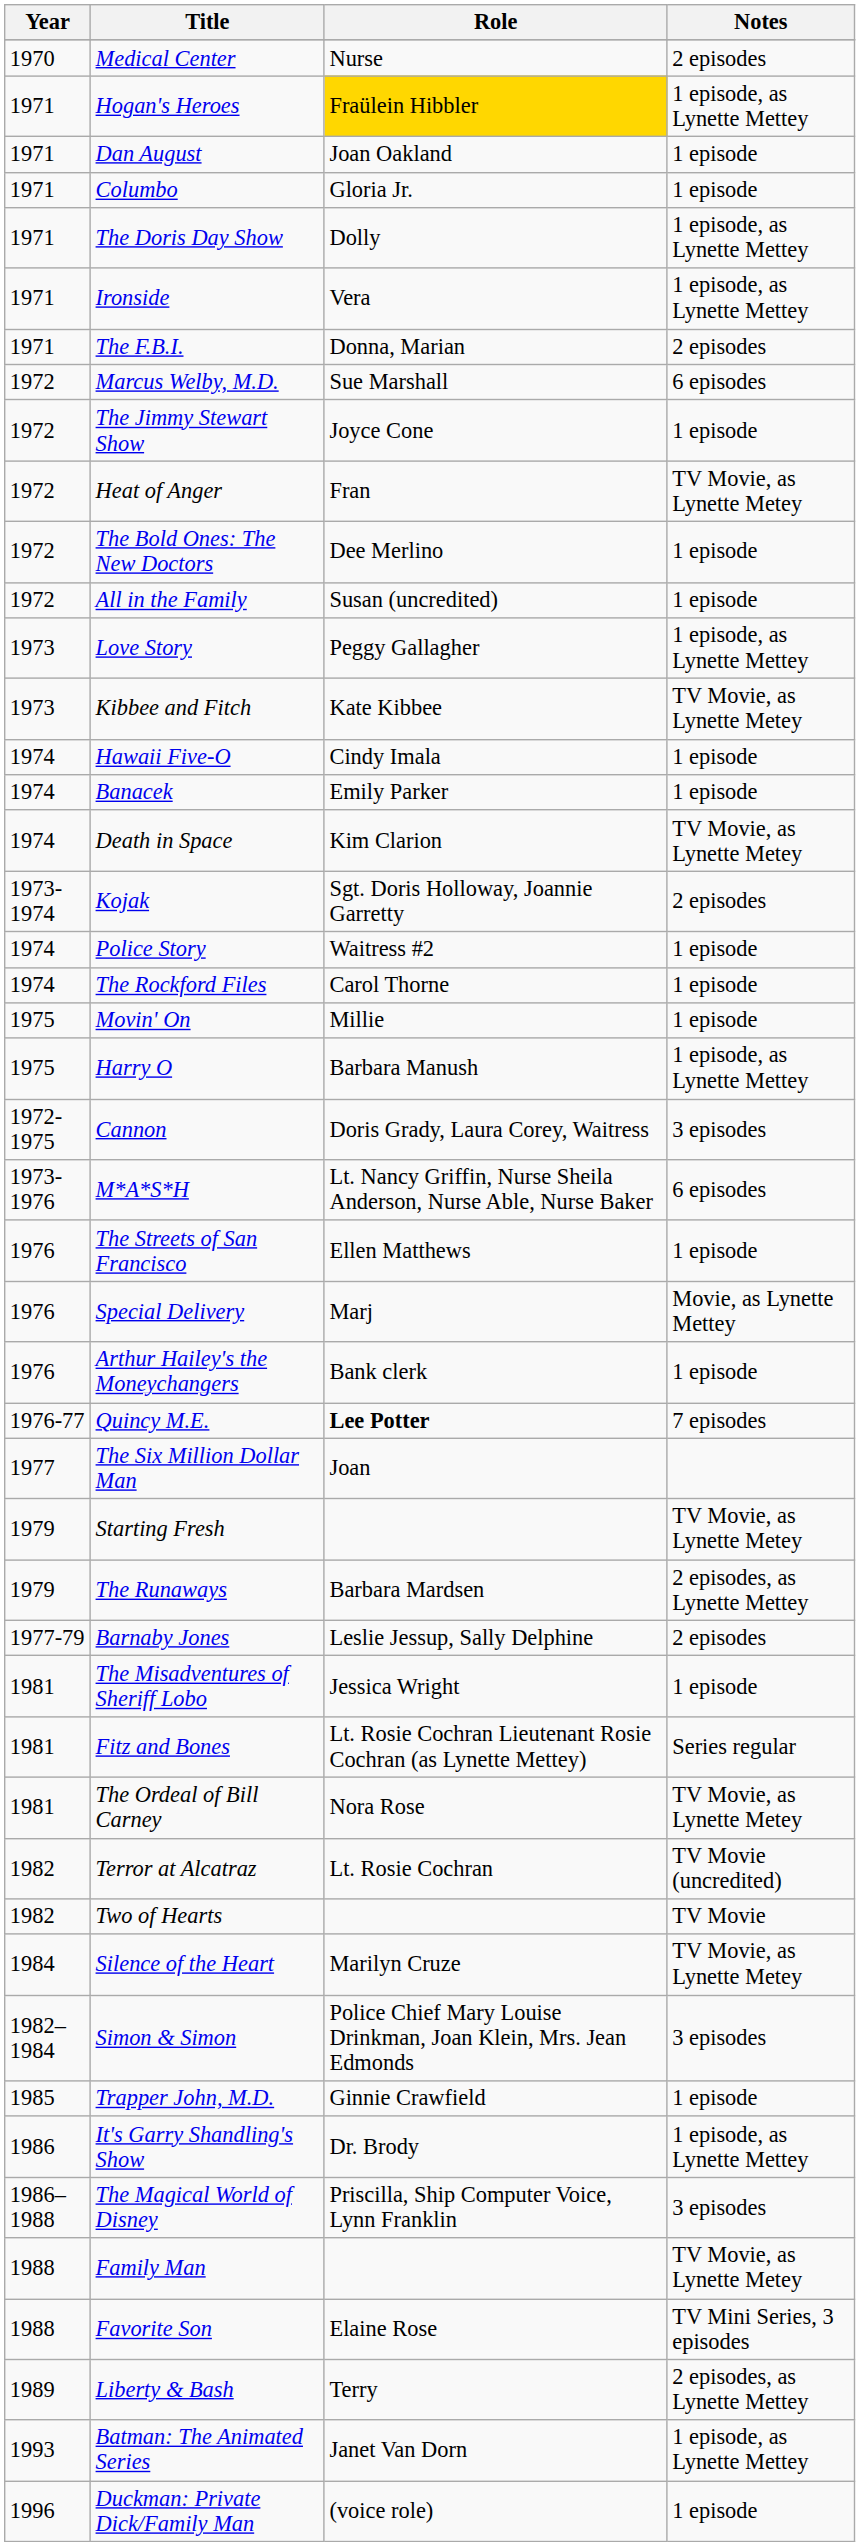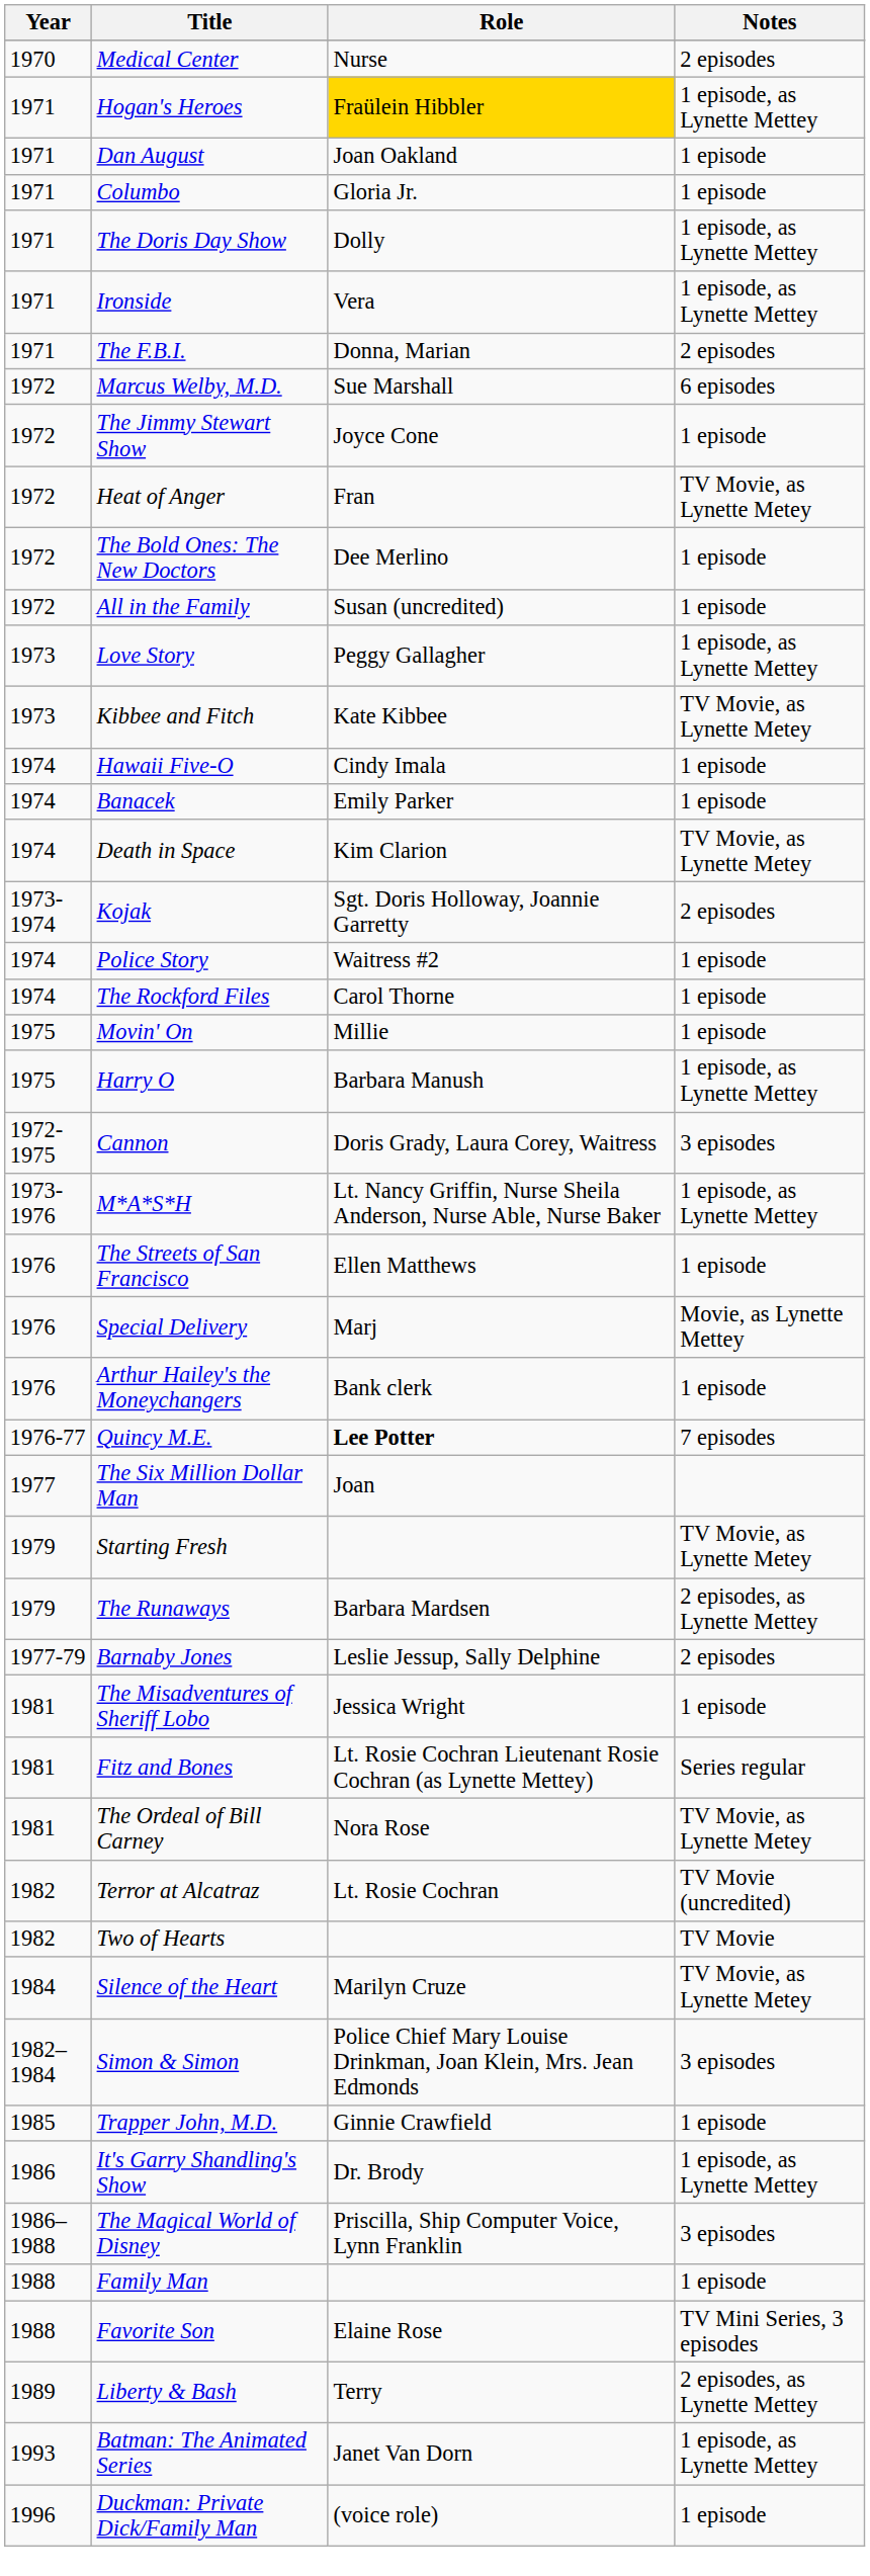 <table class="wikitable">
 <tr>
 <th>Year</th>
 <th>Title</th>
 <th>Role</th>
 <th>Notes</th>
 </tr>
 <tr>
 </tr>
 <tr>
 <td>1970</td>
 <td><em><a href='#'>Medical Center</a></em></td>
 <td>Nurse</td>
 <td>2 episodes</td>
 </tr>
 <tr>
 <td>1971</td>
 <td><em><a href='#'>Hogan's Heroes</a></em></td>
 <td style="background: gold;">Fraülein Hibbler</td>
 <td>1 episode, as Lynette Mettey</td>
 </tr>
 <tr>
 <td>1971</td>
 <td><em><a href='#'>Dan August</a></em></td>
 <td>Joan Oakland</td>
 <td>1 episode</td>
 </tr>
 <tr>
 <td>1971</td>
 <td><em><a href='#'>Columbo</a></em></td>
 <td>Gloria Jr.</td>
 <td>1 episode</td>
 </tr>
 <tr>
 <td>1971</td>
 <td><em><a href='#'>The Doris Day Show</a></em></td>
 <td>Dolly</td>
 <td>1 episode, as Lynette Mettey</td>
 </tr>
 <tr>
 <td>1971</td>
 <td><em><a href='#'>Ironside</a></em></td>
 <td>Vera</td>
 <td>1 episode, as Lynette Mettey</td>
 </tr>
 <tr>
 <td>1971</td>
 <td><em><a href='#'>The F.B.I.</a></em></td>
 <td>Donna, Marian</td>
 <td>2 episodes</td>
 </tr>
 <tr>
 <td>1972</td>
 <td><em><a href='#'>Marcus Welby, M.D.</a></em></td>
 <td>Sue Marshall</td>
 <td>6 episodes</td>
 </tr>
 <tr>
 <td>1972</td>
 <td><em><a href='#'>The Jimmy Stewart Show</a></em></td>
 <td>Joyce Cone</td>
 <td>1 episode</td>
 </tr>
 <tr>
 <td>1972</td>
 <td><em>Heat of Anger</em></td>
 <td>Fran</td>
 <td>TV Movie, as Lynette Metey</td>
 </tr>
 <tr>
 <td>1972</td>
 <td><em><a href='#'>The Bold Ones: The New Doctors</a></em></td>
 <td>Dee Merlino</td>
 <td>1 episode</td>
 </tr>
 <tr>
 <td>1972</td>
 <td><em><a href='#'>All in the Family</a></em></td>
 <td>Susan (uncredited)</td>
 <td>1 episode</td>
 </tr>
 <tr>
 <td>1973</td>
 <td><em><a href='#'>Love Story</a></em></td>
 <td>Peggy Gallagher</td>
 <td>1 episode, as Lynette Mettey</td>
 </tr>
 <tr>
 <td>1973</td>
 <td><em>Kibbee and Fitch</em></td>
 <td>Kate Kibbee</td>
 <td>TV Movie, as Lynette Metey</td>
 </tr>
 <tr>
 <td>1974</td>
 <td><em><a href='#'>Hawaii Five-O</a></em></td>
 <td>Cindy Imala</td>
 <td>1 episode</td>
 </tr>
 <tr>
 <td>1974</td>
 <td><em><a href='#'>Banacek</a></em></td>
 <td>Emily Parker</td>
 <td>1 episode</td>
 </tr>
 <tr>
 <td>1974</td>
 <td><em>Death in Space</em></td>
 <td>Kim Clarion</td>
 <td>TV Movie, as Lynette Metey</td>
 </tr>
 <tr>
 <td>1973-1974</td>
 <td><em><a href='#'>Kojak</a></em></td>
 <td>Sgt. Doris Holloway, Joannie Garretty</td>
 <td>2 episodes</td>
 </tr>
 <tr>
 <td>1974</td>
 <td><em><a href='#'>Police Story</a></em></td>
 <td>Waitress #2</td>
 <td>1 episode</td>
 </tr>
 <tr>
 <td>1974</td>
 <td><em><a href='#'>The Rockford Files</a></em></td>
 <td>Carol Thorne</td>
 <td>1 episode</td>
 </tr>
 <tr>
 <td>1975</td>
 <td><em><a href='#'>Movin' On</a></em></td>
 <td>Millie</td>
 <td>1 episode</td>
 </tr>
 <tr>
 <td>1975</td>
 <td><em><a href='#'>Harry O</a></em></td>
 <td>Barbara Manush</td>
 <td>1 episode, as Lynette Mettey</td>
 </tr>
 <tr>
 <td>1972-1975</td>
 <td><em><a href='#'>Cannon</a></em></td>
 <td>Doris Grady, Laura Corey, Waitress</td>
 <td>3 episodes</td>
 </tr>
 <tr>
 <td>1973-1976</td>
 <td><em><a href='#'>M*A*S*H</a></em></td>
 <td>Lt. Nancy Griffin, Nurse Sheila Anderson, Nurse Able, Nurse Baker</td>
-<td>6 episodes</td>
+<td>1 episode, as Lynette Mettey</td>
 </tr>
 <tr>
 <td>1976</td>
 <td><em><a href='#'>The Streets of San Francisco</a></em></td>
 <td>Ellen Matthews</td>
 <td>1 episode</td>
 </tr>
 <tr>
 <td>1976</td>
 <td><em><a href='#'>Special Delivery</a></em></td>
 <td>Marj</td>
 <td>Movie, as Lynette Mettey</td>
 </tr>
 <tr>
 <td>1976</td>
 <td><em><a href='#'>Arthur Hailey's the Moneychangers</a></em></td>
 <td>Bank clerk</td>
 <td>1 episode</td>
 </tr>
 <tr>
 <td>1976-77</td>
 <td><em><a href='#'>Quincy M.E.</a></em></td>
 <td><strong>Lee Potter</strong></td>
 <td>7 episodes</td>
 </tr>
 <tr>
 <td>1977</td>
 <td><em><a href='#'>The Six Million Dollar Man</a></em></td>
 <td>Joan</td>
 <td></td>
 </tr>
 <tr>
 <td>1979</td>
 <td><em>Starting Fresh</em></td>
 <td></td>
 <td>TV Movie, as Lynette Metey</td>
 </tr>
 <tr>
 <td>1979</td>
 <td><em><a href='#'>The Runaways</a></em></td>
 <td>Barbara Mardsen</td>
 <td>2 episodes, as Lynette Mettey</td>
 </tr>
 <tr>
 <td>1977-79</td>
 <td><em><a href='#'>Barnaby Jones</a></em></td>
 <td>Leslie Jessup, Sally Delphine</td>
 <td>2 episodes</td>
 </tr>
 <tr>
 <td>1981</td>
 <td><em><a href='#'>The Misadventures of Sheriff Lobo</a></em></td>
 <td>Jessica Wright</td>
 <td>1 episode</td>
 </tr>
 <tr>
 <td>1981</td>
 <td><em><a href='#'>Fitz and Bones</a></em></td>
 <td>Lt. Rosie Cochran Lieutenant Rosie Cochran (as Lynette Mettey)</td>
 <td>Series regular</td>
 </tr>
 <tr>
 <td>1981</td>
 <td><em>The Ordeal of Bill Carney</em></td>
 <td>Nora Rose</td>
 <td>TV Movie, as Lynette Metey</td>
 </tr>
 <tr>
 <td>1982</td>
 <td><em>Terror at Alcatraz</em></td>
 <td>Lt. Rosie Cochran</td>
 <td>TV Movie (uncredited)</td>
 </tr>
 <tr>
 <td>1982</td>
 <td><em>Two of Hearts</em></td>
 <td></td>
 <td>TV Movie</td>
 </tr>
 <tr>
 <td>1984</td>
 <td><em><a href='#'>Silence of the Heart</a></em></td>
 <td>Marilyn Cruze</td>
 <td>TV Movie, as Lynette Metey</td>
 </tr>
 <tr>
 <td>1982–1984</td>
 <td><em><a href='#'>Simon & Simon</a></em></td>
 <td>Police Chief Mary Louise Drinkman, Joan Klein, Mrs. Jean Edmonds</td>
 <td>3 episodes</td>
 </tr>
 <tr>
 <td>1985</td>
 <td><em><a href='#'>Trapper John, M.D.</a></em></td>
 <td>Ginnie Crawfield</td>
 <td>1 episode</td>
 </tr>
 <tr>
 <td>1986</td>
 <td><em><a href='#'>It's Garry Shandling's Show</a></em></td>
 <td>Dr. Brody</td>
 <td>1 episode, as Lynette Mettey</td>
 </tr>
 <tr>
 <td>1986–1988</td>
 <td><em><a href='#'>The Magical World of Disney</a></em></td>
 <td>Priscilla, Ship Computer Voice, Lynn Franklin</td>
 <td>3 episodes</td>
 </tr>
 <tr>
 <td>1988</td>
 <td><em><a href='#'>Family Man</a></em></td>
 <td></td>
-<td>TV Movie, as Lynette Metey</td>
+<td>1 episode</td>
 </tr>
 <tr>
 <td>1988</td>
 <td><em><a href='#'>Favorite Son</a></em></td>
 <td>Elaine Rose</td>
 <td>TV Mini Series, 3 episodes</td>
 </tr>
 <tr>
 <td>1989</td>
 <td><em><a href='#'>Liberty & Bash</a></em></td>
 <td>Terry</td>
 <td>2 episodes, as Lynette Mettey</td>
 </tr>
 <tr>
 <td>1993</td>
 <td><em><a href='#'>Batman: The Animated Series</a></em></td>
 <td>Janet Van Dorn</td>
 <td>1 episode, as Lynette Mettey</td>
 </tr>
 <tr>
 <td>1996</td>
 <td><em><a href='#'>Duckman: Private Dick/Family Man</a></em></td>
 <td>(voice role)</td>
 <td>1 episode</td>
 </tr>
 </table>
